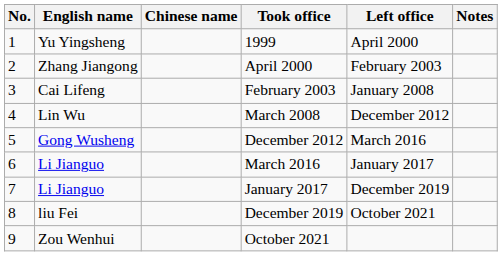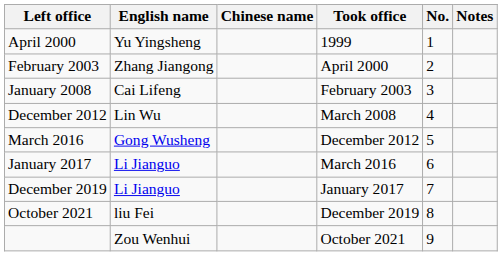 <table class="wikitable">
 <tr>
-<th>No.</th>
+<th>Left office</th>
 <th>English name</th>
 <th>Chinese name</th>
 <th>Took office</th>
-<th>Left office</th>
+<th>No.</th>
 <th>Notes</th>
 </tr>
 <tr>
-<td>1</td>
+<td>April 2000</td>
 <td>Yu Yingsheng</td>
 <td></td>
 <td>1999</td>
-<td>April 2000</td>
+<td>1</td>
 <td></td>
 </tr>
 <tr>
-<td>2</td>
+<td>February 2003</td>
 <td>Zhang Jiangong</td>
 <td></td>
 <td>April 2000</td>
-<td>February 2003</td>
+<td>2</td>
 <td></td>
 </tr>
 <tr>
-<td>3</td>
+<td>January 2008</td>
 <td>Cai Lifeng</td>
 <td></td>
 <td>February 2003</td>
-<td>January 2008</td>
+<td>3</td>
 <td></td>
 </tr>
 <tr>
-<td>4</td>
+<td>December 2012</td>
 <td>Lin Wu</td>
 <td></td>
 <td>March 2008</td>
-<td>December 2012</td>
+<td>4</td>
 <td></td>
 </tr>
 <tr>
-<td>5</td>
+<td>March 2016</td>
 <td><a href='#'>Gong Wusheng</a></td>
 <td></td>
 <td>December 2012</td>
-<td>March 2016</td>
+<td>5</td>
 <td></td>
 </tr>
 <tr>
-<td>6</td>
+<td>January 2017</td>
 <td><a href='#'>Li Jianguo</a></td>
 <td></td>
 <td>March 2016</td>
-<td>January 2017</td>
+<td>6</td>
 <td></td>
 </tr>
 <tr>
-<td>7</td>
+<td>December 2019</td>
 <td><a href='#'>Li Jianguo</a></td>
 <td></td>
 <td>January 2017</td>
-<td>December 2019</td>
+<td>7</td>
 <td></td>
 </tr>
 <tr>
-<td>8</td>
+<td>October 2021</td>
 <td>liu Fei</td>
 <td></td>
 <td>December 2019</td>
-<td>October 2021</td>
+<td>8</td>
 <td></td>
 </tr>
 <tr>
-<td>9</td>
+<td></td>
 <td>Zou Wenhui</td>
 <td></td>
 <td>October 2021</td>
-<td></td>
+<td>9</td>
 <td></td>
 </tr>
 </table>
